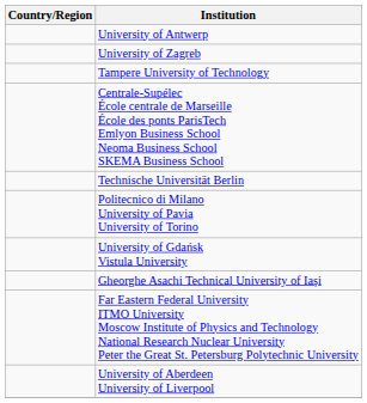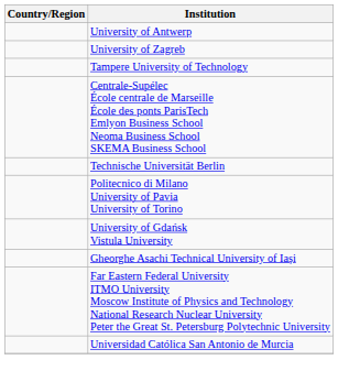 <table class="wikitable sortable">
 <tr>
 <th>Country/Region</th>
 <th>Institution</th>
 </tr>
 <tr>
 <td></td>
 <td><a href='#'>University of Antwerp</a></td>
 </tr>
 <tr>
 <td></td>
 <td><a href='#'>University of Zagreb</a></td>
 </tr>
 <tr>
 <td></td>
 <td><a href='#'>Tampere University of Technology</a></td>
 </tr>
 <tr>
 <td></td>
 <td><a href='#'>Centrale-Supélec</a><br><a href='#'>École centrale de Marseille</a><br><a href='#'>École des ponts ParisTech</a><br><a href='#'>Emlyon Business School</a><br><a href='#'>Neoma Business School</a><br><a href='#'>SKEMA Business School</a></td>
 </tr>
 <tr>
 <td></td>
 <td><a href='#'>Technische Universität Berlin</a></td>
 </tr>
 <tr>
 <td></td>
 <td><a href='#'>Politecnico di Milano</a><br><a href='#'>University of Pavia</a><br><a href='#'>University of Torino</a></td>
 </tr>
 <tr>
 <td></td>
 <td><a href='#'>University of Gdańsk</a><br><a href='#'>Vistula University</a></td>
 </tr>
 <tr>
 <td></td>
 <td><a href='#'>Gheorghe Asachi Technical University of Iași</a></td>
 </tr>
 <tr>
 <td></td>
 <td><a href='#'>Far Eastern Federal University</a><br><a href='#'>ITMO University</a><br><a href='#'>Moscow Institute of Physics and Technology</a><br><a href='#'>National Research Nuclear University</a><br><a href='#'>Peter the Great St. Petersburg Polytechnic University</a></td>
 </tr>
 <tr>
 <td></td>
-<td><a href='#'>University of Aberdeen</a><br><a href='#'>University of Liverpool</a></td>
+<td><a href='#'>Universidad Católica San Antonio de Murcia</a></td>
 </tr>
 <tr>
 </tr>
 </table>
